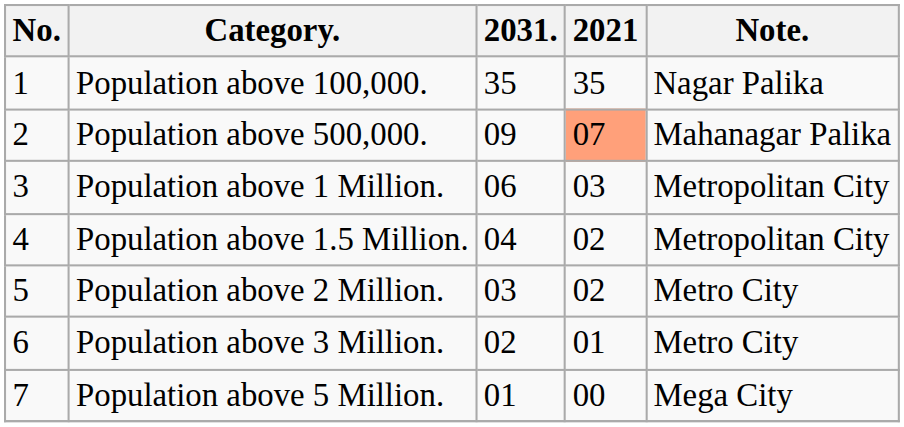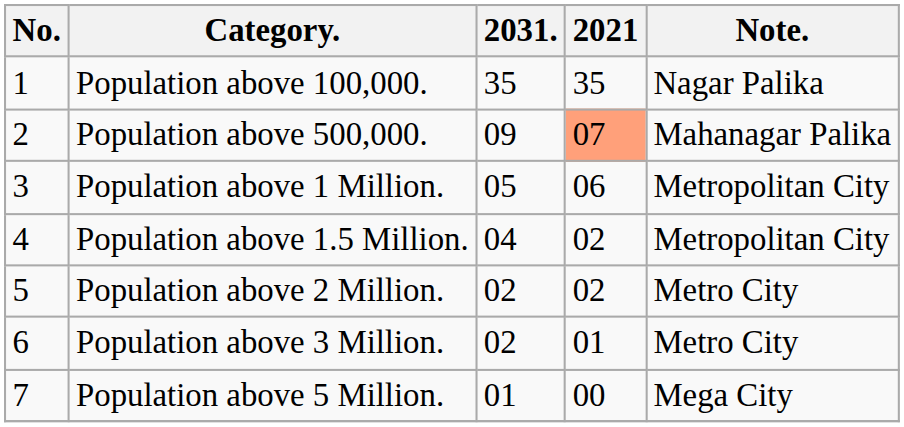 <table class="wikitable" text-align:left; margin:0 0 0 1em;">
 <tr>
 <th>No.</th>
 <th>Category.</th>
 <th>2031.</th>
 <th>2021</th>
 <th>Note.</th>
 </tr>
 <tr valign="top">
 <td>1</td>
 <td>Population above 100,000.</td>
 <td>35</td>
 <td>35</td>
 <td>Nagar Palika</td>
 </tr>
 <tr>
 <td>2</td>
 <td>Population above 500,000.</td>
 <td>09</td>
 <td style="background: lightsalmon;">07</td>
 <td>Mahanagar Palika</td>
 </tr>
 <tr>
 <td>3</td>
 <td>Population above 1 Million.</td>
+<td>05</td>
 <td>06</td>
-<td>03</td>
 <td>Metropolitan City</td>
 </tr>
 <tr>
 <td>4</td>
 <td>Population above 1.5 Million.</td>
 <td>04</td>
 <td>02</td>
 <td>Metropolitan City</td>
 </tr>
 <tr>
 <td>5</td>
 <td>Population above 2 Million.</td>
-<td>03</td>
+<td>02</td>
 <td>02</td>
 <td>Metro City</td>
 </tr>
 <tr>
 <td>6</td>
 <td>Population above 3 Million.</td>
 <td>02</td>
 <td>01</td>
 <td>Metro City</td>
 </tr>
 <tr>
 <td>7</td>
 <td>Population above 5 Million.</td>
 <td>01</td>
 <td>00</td>
 <td>Mega City</td>
 </tr>
 <tr>
 </tr>
 </table>
